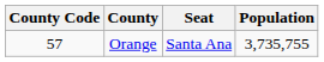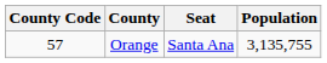 <table class="wikitable sortable" style="text-align:center;">
 <tr>
 <th> County Code</th>
 <th>County</th>
 <th>Seat</th>
 <th>Population</th>
 </tr>
 <tr>
 <td>57</td>
 <td><a href='#'>Orange</a></td>
 <td><a href='#'>Santa Ana</a></td>
-<td>3,735,755</td>
+<td>3,135,755</td>
 </tr>
 </table>
